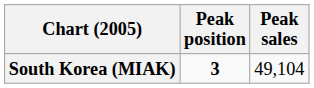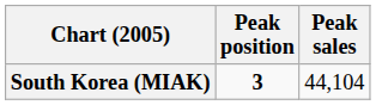 <table class="wikitable plainrowheaders">
 <tr>
 <th>Chart (2005)</th>
 <th>Peak <br>position</th>
 <th>Peak <br>sales</th>
 </tr>
 <tr>
 <th scope="row">South Korea (MIAK)</th>
 <td span align="center"><strong>3</strong></td>
-<td>49,104</td>
+<td>44,104</td>
 </tr>
 </table>
